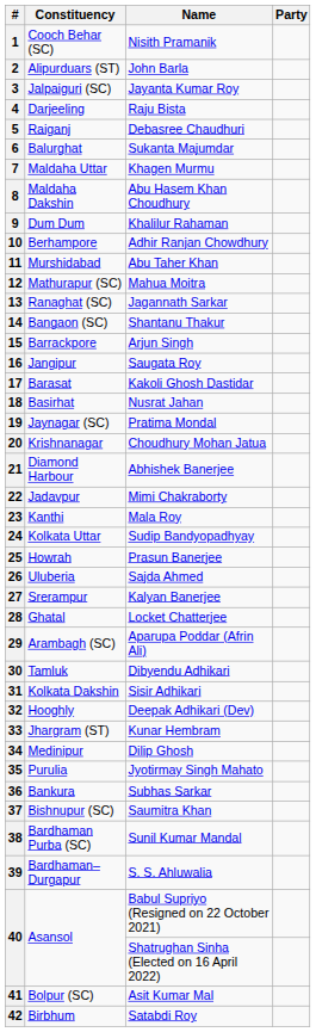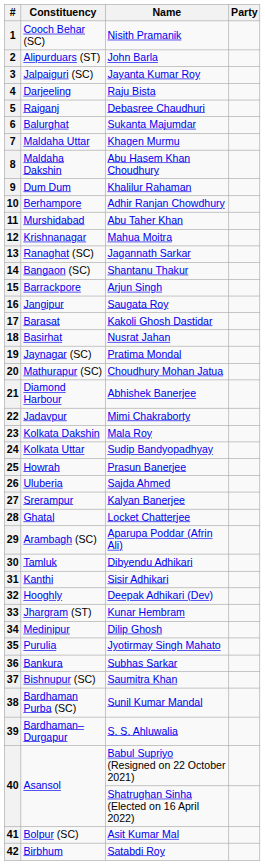 <table class="wikitable sortable">
 <tr>
 <th>#</th>
 <th style="width:120px">Constituency</th>
 <th style="width:180px">Name</th>
 <th colspan=2>Party</th>
 </tr>
 <tr>
 <th>1</th>
 <td><a href='#'>Cooch Behar</a> (SC)</td>
 <td><a href='#'>Nisith Pramanik</a></td>
 <td></td>
 </tr>
 <tr>
 <th>2</th>
 <td><a href='#'>Alipurduars</a> (ST)</td>
 <td><a href='#'>John Barla</a></td>
 <td></td>
 </tr>
 <tr>
 <th>3</th>
 <td><a href='#'>Jalpaiguri</a> (SC)</td>
 <td><a href='#'>Jayanta Kumar Roy</a></td>
 <td></td>
 </tr>
 <tr>
 <th>4</th>
 <td><a href='#'>Darjeeling</a></td>
 <td><a href='#'>Raju Bista</a></td>
 <td></td>
 </tr>
 <tr>
 <th>5</th>
 <td><a href='#'>Raiganj</a></td>
 <td><a href='#'>Debasree Chaudhuri</a></td>
 <td></td>
 </tr>
 <tr>
 <th>6</th>
 <td><a href='#'>Balurghat</a></td>
 <td><a href='#'>Sukanta Majumdar</a></td>
 <td></td>
 </tr>
 <tr>
 <th>7</th>
 <td><a href='#'>Maldaha Uttar</a></td>
 <td><a href='#'>Khagen Murmu</a></td>
 <td></td>
 </tr>
 <tr>
 <th>8</th>
 <td><a href='#'>Maldaha Dakshin</a></td>
 <td><a href='#'>Abu Hasem Khan Choudhury</a></td>
 <td></td>
 </tr>
 <tr>
 <th>9</th>
 <td><a href='#'>Dum Dum</a></td>
 <td><a href='#'>Khalilur Rahaman</a></td>
 <td></td>
 </tr>
 <tr>
 <th>10</th>
 <td><a href='#'>Berhampore</a></td>
 <td><a href='#'>Adhir Ranjan Chowdhury</a></td>
 <td></td>
 </tr>
 <tr>
 <th>11</th>
 <td><a href='#'>Murshidabad</a></td>
 <td><a href='#'>Abu Taher Khan</a></td>
 <td></td>
 </tr>
 <tr>
 <th>12</th>
-<td><a href='#'>Mathurapur</a> (SC)</td>
+<td><a href='#'>Krishnanagar</a></td>
 <td><a href='#'>Mahua Moitra</a></td>
 <td></td>
 </tr>
 <tr>
 <th>13</th>
 <td><a href='#'>Ranaghat</a> (SC)</td>
 <td><a href='#'>Jagannath Sarkar</a></td>
 <td></td>
 </tr>
 <tr>
 <th>14</th>
 <td><a href='#'>Bangaon</a> (SC)</td>
 <td><a href='#'>Shantanu Thakur</a></td>
 <td></td>
 </tr>
 <tr>
 <th>15</th>
 <td><a href='#'>Barrackpore</a></td>
 <td><a href='#'>Arjun Singh</a></td>
 <td></td>
 </tr>
 <tr>
 <th>16</th>
 <td><a href='#'>Jangipur</a></td>
 <td><a href='#'>Saugata Roy</a></td>
 <td></td>
 </tr>
 <tr>
 <th>17</th>
 <td><a href='#'>Barasat</a></td>
 <td><a href='#'>Kakoli Ghosh Dastidar</a></td>
 <td></td>
 </tr>
 <tr>
 <th>18</th>
 <td><a href='#'>Basirhat</a></td>
 <td><a href='#'>Nusrat Jahan</a></td>
 <td></td>
 </tr>
 <tr>
 <th>19</th>
 <td><a href='#'>Jaynagar</a> (SC)</td>
 <td><a href='#'>Pratima Mondal</a></td>
 <td></td>
 </tr>
 <tr>
 <th>20</th>
-<td><a href='#'>Krishnanagar</a></td>
+<td><a href='#'>Mathurapur</a> (SC)</td>
 <td><a href='#'>Choudhury Mohan Jatua</a></td>
 <td></td>
 </tr>
 <tr>
 <th>21</th>
 <td><a href='#'>Diamond Harbour</a></td>
 <td><a href='#'>Abhishek Banerjee</a></td>
 <td></td>
 </tr>
 <tr>
 <th>22</th>
 <td><a href='#'>Jadavpur</a></td>
 <td><a href='#'>Mimi Chakraborty</a></td>
 <td></td>
 </tr>
 <tr>
 <th>23</th>
-<td><a href='#'>Kanthi</a></td>
+<td><a href='#'>Kolkata Dakshin</a></td>
 <td><a href='#'>Mala Roy</a></td>
 <td></td>
 </tr>
 <tr>
 <th>24</th>
 <td><a href='#'>Kolkata Uttar</a></td>
 <td><a href='#'>Sudip Bandyopadhyay</a></td>
 <td></td>
 </tr>
 <tr>
 <th>25</th>
 <td><a href='#'>Howrah</a></td>
 <td><a href='#'>Prasun Banerjee</a></td>
 <td></td>
 </tr>
 <tr>
 <th>26</th>
 <td><a href='#'>Uluberia</a></td>
 <td><a href='#'>Sajda Ahmed</a></td>
 <td></td>
 </tr>
 <tr>
 <th>27</th>
 <td><a href='#'>Srerampur</a></td>
 <td><a href='#'>Kalyan Banerjee</a></td>
 <td></td>
 </tr>
 <tr>
 <th>28</th>
 <td><a href='#'>Ghatal</a></td>
 <td><a href='#'>Locket Chatterjee</a></td>
 <td></td>
 </tr>
 <tr>
 <th>29</th>
 <td><a href='#'>Arambagh</a> (SC)</td>
 <td><a href='#'>Aparupa Poddar (Afrin Ali)</a></td>
 <td></td>
 </tr>
 <tr>
 <th>30</th>
 <td><a href='#'>Tamluk</a></td>
 <td><a href='#'>Dibyendu Adhikari</a></td>
 <td></td>
 </tr>
 <tr>
 <th>31</th>
-<td><a href='#'>Kolkata Dakshin</a></td>
+<td><a href='#'>Kanthi</a></td>
 <td><a href='#'>Sisir Adhikari</a></td>
 <td></td>
 </tr>
 <tr>
 <th>32</th>
 <td><a href='#'>Hooghly</a></td>
 <td><a href='#'>Deepak Adhikari (Dev)</a></td>
 <td></td>
 </tr>
 <tr>
 <th>33</th>
 <td><a href='#'>Jhargram</a> (ST)</td>
 <td><a href='#'>Kunar Hembram</a></td>
 <td></td>
 </tr>
 <tr>
 <th>34</th>
 <td><a href='#'>Medinipur</a></td>
 <td><a href='#'>Dilip Ghosh</a></td>
 <td></td>
 </tr>
 <tr>
 <th>35</th>
 <td><a href='#'>Purulia</a></td>
 <td><a href='#'>Jyotirmay Singh Mahato</a></td>
 <td></td>
 </tr>
 <tr>
 <th>36</th>
 <td><a href='#'>Bankura</a></td>
 <td><a href='#'>Subhas Sarkar</a></td>
 <td></td>
 </tr>
 <tr>
 <th>37</th>
 <td><a href='#'>Bishnupur</a> (SC)</td>
 <td><a href='#'>Saumitra Khan</a></td>
 <td></td>
 </tr>
 <tr>
 <th>38</th>
 <td><a href='#'>Bardhaman Purba</a> (SC)</td>
 <td><a href='#'>Sunil Kumar Mandal</a></td>
 <td></td>
 </tr>
 <tr>
 <th>39</th>
 <td><a href='#'>Bardhaman–Durgapur</a></td>
 <td><a href='#'>S. S. Ahluwalia</a></td>
 <td></td>
 </tr>
 <tr>
 <th rowspan="2">40</th>
 <td rowspan="2"><a href='#'>Asansol</a></td>
 <td><a href='#'>Babul Supriyo</a><br>(Resigned on 22 October 2021)</td>
 <td></td>
 </tr>
 <tr>
 <td><a href='#'>Shatrughan Sinha</a><br>(Elected on 16 April 2022)</td>
 <td></td>
 </tr>
 <tr>
 <th>41</th>
 <td><a href='#'>Bolpur</a> (SC)</td>
 <td><a href='#'>Asit Kumar Mal</a></td>
 <td></td>
 </tr>
 <tr>
 <th>42</th>
 <td><a href='#'>Birbhum</a></td>
 <td><a href='#'>Satabdi Roy</a></td>
 <td></td>
 </tr>
 </table>
